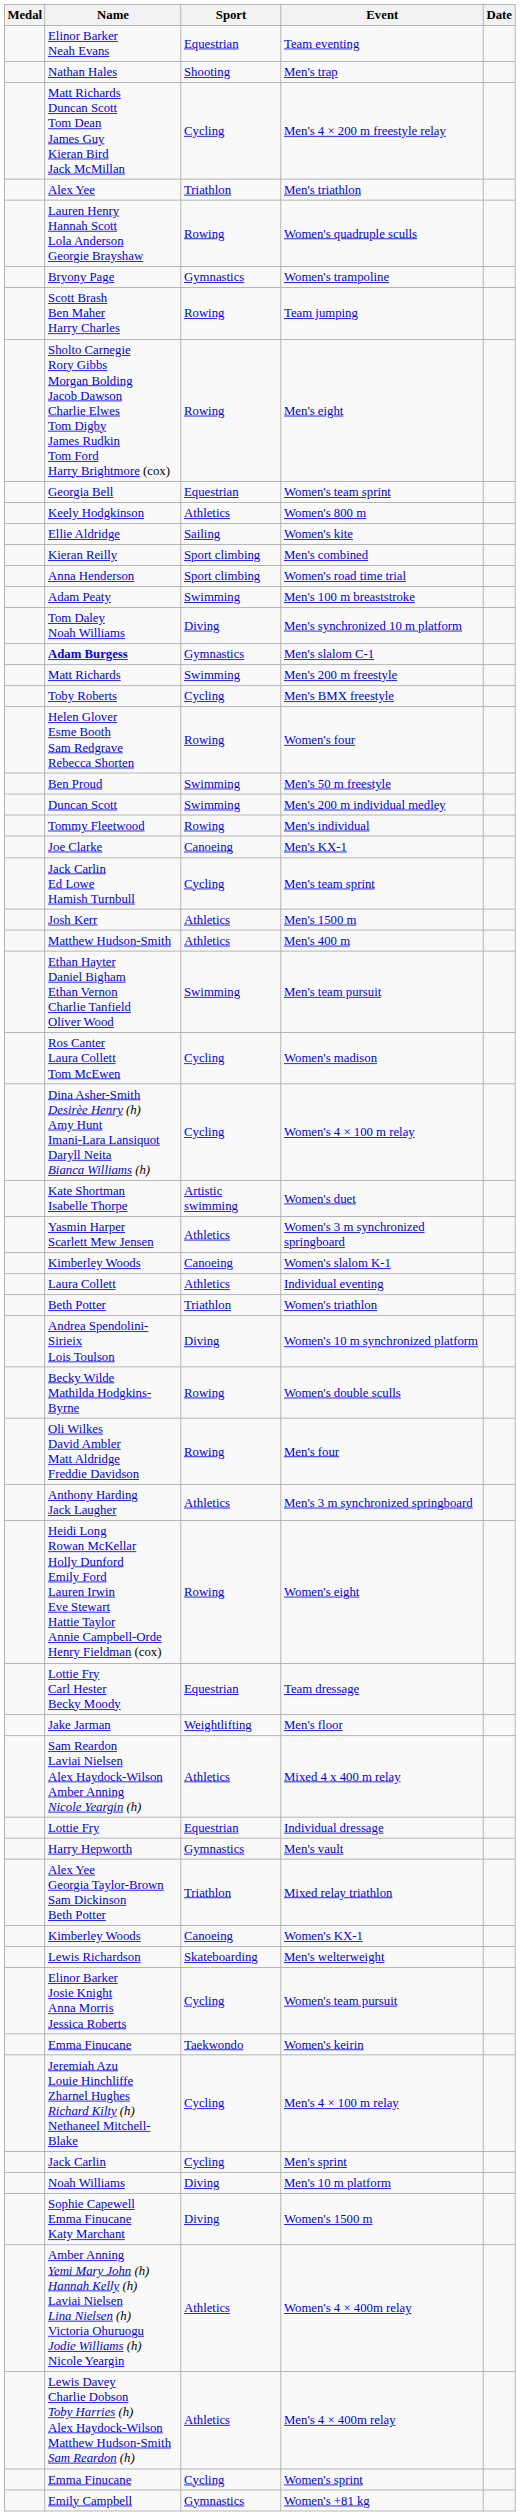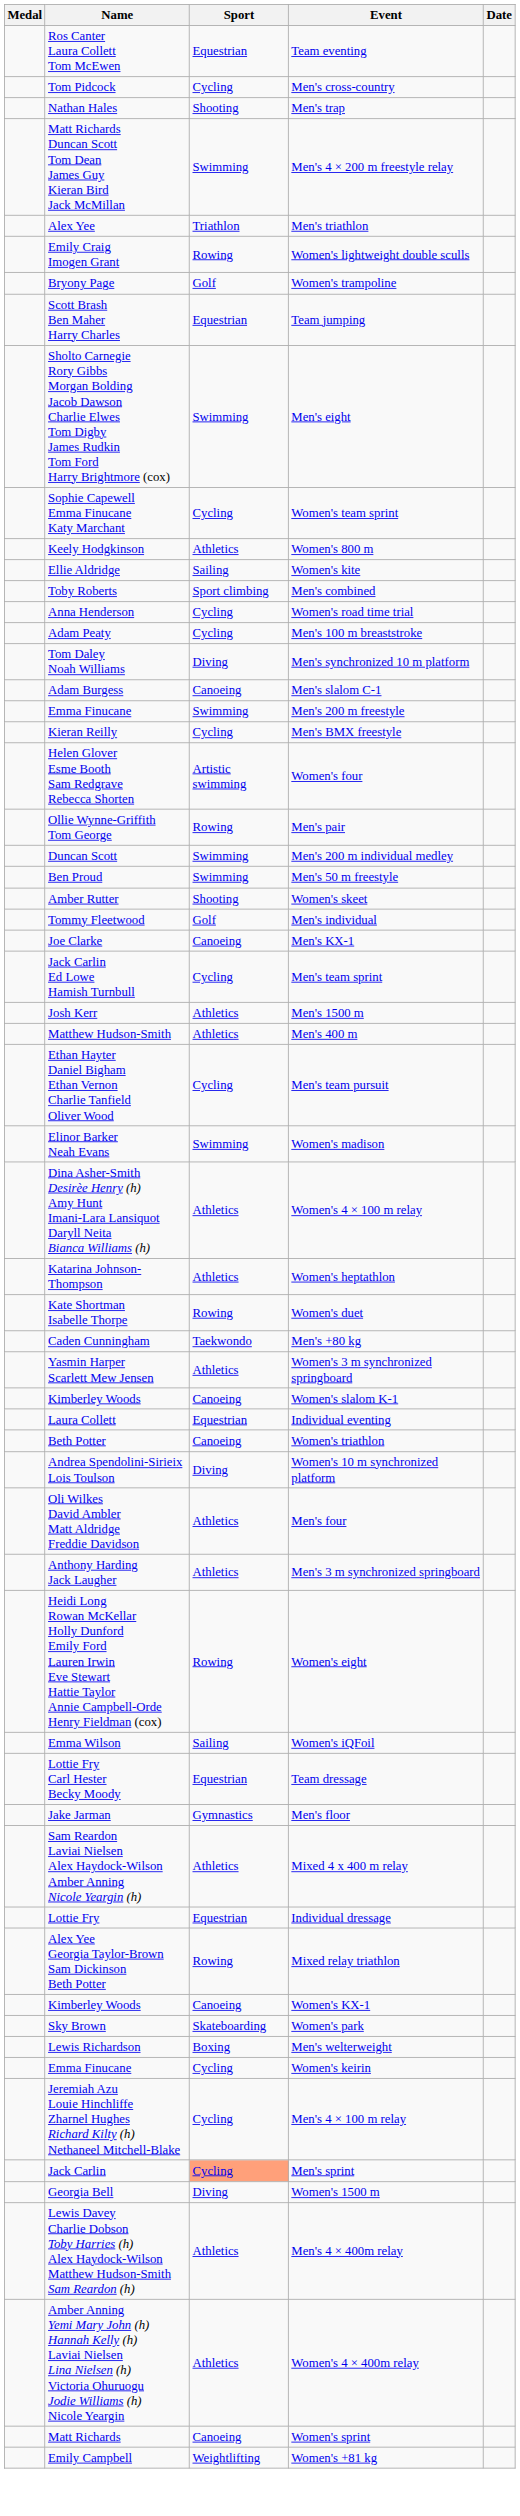 <table class="wikitable sortable" style="font-size: 95%;">
 <tr>
 <th>Medal</th>
 <th>Name</th>
 <th>Sport</th>
 <th>Event</th>
 <th>Date</th>
 </tr>
 <tr>
 <td></td>
-<td><a href='#'>Elinor Barker</a> <br><a href='#'>Neah Evans</a></td>
+<td><a href='#'>Ros Canter</a><br><a href='#'>Laura Collett</a><br><a href='#'>Tom McEwen</a></td>
 <td><a href='#'>Equestrian</a></td>
 <td><a href='#'>Team eventing</a></td>
+<td></td>
+</tr>
+<tr>
+<td></td>
+<td><a href='#'>Tom Pidcock</a></td>
+<td><a href='#'>Cycling</a></td>
+<td><a href='#'>Men's cross-country</a></td>
 <td></td>
 </tr>
 <tr>
 <td></td>
 <td><a href='#'>Nathan Hales</a></td>
 <td><a href='#'>Shooting</a></td>
 <td><a href='#'>Men's trap</a></td>
 <td></td>
 </tr>
 <tr>
 <td></td>
 <td><a href='#'>Matt Richards</a><br><a href='#'>Duncan Scott</a><br><a href='#'>Tom Dean</a><br><a href='#'>James Guy</a><br> <a href='#'>Kieran Bird</a><br> <a href='#'>Jack McMillan</a></td>
-<td><a href='#'>Cycling</a></td>
+<td><a href='#'>Swimming</a></td>
 <td><a href='#'>Men's 4 × 200 m freestyle relay</a></td>
 <td></td>
 </tr>
 <tr>
 <td></td>
 <td><a href='#'>Alex Yee</a></td>
 <td><a href='#'>Triathlon</a></td>
 <td><a href='#'>Men's triathlon</a></td>
 <td></td>
 </tr>
 <tr>
 <td></td>
-<td><a href='#'>Lauren Henry</a> <br><a href='#'>Hannah Scott</a><br><a href='#'>Lola Anderson</a><br><a href='#'>Georgie Brayshaw</a></td>
+<td><a href='#'>Emily Craig</a><br><a href='#'>Imogen Grant</a></td>
 <td><a href='#'>Rowing</a></td>
-<td><a href='#'>Women's quadruple sculls</a></td>
+<td><a href='#'>Women's lightweight double sculls</a></td>
 <td></td>
 </tr>
 <tr>
 <td></td>
 <td><a href='#'>Bryony Page</a></td>
-<td><a href='#'>Gymnastics</a></td>
+<td><a href='#'>Golf</a></td>
 <td><a href='#'>Women's trampoline</a></td>
 <td></td>
 </tr>
 <tr>
 <td></td>
 <td><a href='#'>Scott Brash</a><br><a href='#'>Ben Maher</a><br><a href='#'>Harry Charles</a></td>
-<td><a href='#'>Rowing</a></td>
+<td><a href='#'>Equestrian</a></td>
 <td><a href='#'>Team jumping</a></td>
 <td></td>
 </tr>
 <tr>
 <td></td>
 <td><a href='#'>Sholto Carnegie</a><br><a href='#'>Rory Gibbs</a><br><a href='#'>Morgan Bolding</a><br><a href='#'>Jacob Dawson</a><br><a href='#'>Charlie Elwes</a><br><a href='#'>Tom Digby</a><br><a href='#'>James Rudkin</a><br><a href='#'>Tom Ford</a><br><a href='#'>Harry Brightmore</a> (cox)</td>
-<td><a href='#'>Rowing</a></td>
+<td><a href='#'>Swimming</a></td>
 <td><a href='#'>Men's eight</a></td>
 <td></td>
 </tr>
 <tr>
 <td></td>
-<td><a href='#'>Georgia Bell</a></td>
-<td><a href='#'>Equestrian</a></td>
+<td><a href='#'>Sophie Capewell</a><br><a href='#'>Emma Finucane</a><br><a href='#'>Katy Marchant</a></td>
+<td><a href='#'>Cycling</a></td>
 <td><a href='#'>Women's team sprint</a></td>
 <td></td>
 </tr>
 <tr>
 <td></td>
 <td><a href='#'>Keely Hodgkinson</a></td>
 <td><a href='#'>Athletics</a></td>
 <td><a href='#'>Women's 800 m</a></td>
 <td></td>
 </tr>
 <tr>
 <td></td>
 <td><a href='#'>Ellie Aldridge</a></td>
 <td><a href='#'>Sailing</a></td>
 <td><a href='#'>Women's kite</a></td>
 <td></td>
 </tr>
 <tr>
 <td></td>
-<td><a href='#'>Kieran Reilly</a></td>
+<td><a href='#'>Toby Roberts</a></td>
 <td><a href='#'>Sport climbing</a></td>
 <td><a href='#'>Men's combined</a></td>
 <td></td>
 </tr>
 <tr>
 <td></td>
 <td><a href='#'>Anna Henderson</a></td>
-<td><a href='#'>Sport climbing</a></td>
+<td><a href='#'>Cycling</a></td>
 <td><a href='#'>Women's road time trial</a></td>
 <td></td>
 </tr>
 <tr>
 <td></td>
 <td><a href='#'>Adam Peaty</a></td>
-<td><a href='#'>Swimming</a></td>
+<td><a href='#'>Cycling</a></td>
 <td><a href='#'>Men's 100 m breaststroke</a></td>
 <td></td>
 </tr>
 <tr>
 <td></td>
 <td><a href='#'>Tom Daley</a><br><a href='#'>Noah Williams</a></td>
 <td><a href='#'>Diving</a></td>
 <td><a href='#'>Men's synchronized 10 m platform</a></td>
 <td></td>
 </tr>
 <tr>
 <td></td>
-<td><strong><a href='#'>Adam Burgess</a></strong></td>
-<td><a href='#'>Gymnastics</a></td>
+<td><a href='#'>Adam Burgess</a></td>
+<td><a href='#'>Canoeing</a></td>
 <td><a href='#'>Men's slalom C-1</a></td>
 <td></td>
 </tr>
 <tr>
 <td></td>
-<td><a href='#'>Matt Richards</a></td>
+<td><a href='#'>Emma Finucane</a></td>
 <td><a href='#'>Swimming</a></td>
 <td><a href='#'>Men's 200 m freestyle</a></td>
 <td></td>
 </tr>
 <tr>
 <td></td>
-<td><a href='#'>Toby Roberts</a></td>
+<td><a href='#'>Kieran Reilly</a></td>
 <td><a href='#'>Cycling</a></td>
 <td><a href='#'>Men's BMX freestyle</a></td>
 <td></td>
 </tr>
 <tr>
 <td></td>
 <td><a href='#'>Helen Glover</a><br><a href='#'>Esme Booth</a><br><a href='#'>Sam Redgrave</a><br><a href='#'>Rebecca Shorten</a></td>
+<td><a href='#'>Artistic swimming</a></td>
+<td><a href='#'>Women's four</a></td>
+<td></td>
+</tr>
+<tr>
+<td></td>
+<td><a href='#'>Ollie Wynne-Griffith</a> <br><a href='#'>Tom George</a></td>
 <td><a href='#'>Rowing</a></td>
-<td><a href='#'>Women's four</a></td>
+<td><a href='#'>Men's pair</a></td>
+<td></td>
+</tr>
+<tr>
+<td></td>
+<td><a href='#'>Duncan Scott</a></td>
+<td><a href='#'>Swimming</a></td>
+<td><a href='#'>Men's 200 m individual medley</a></td>
 <td></td>
 </tr>
 <tr>
 <td></td>
 <td><a href='#'>Ben Proud</a></td>
 <td><a href='#'>Swimming</a></td>
 <td><a href='#'>Men's 50 m freestyle</a></td>
 <td></td>
 </tr>
 <tr>
 <td></td>
-<td><a href='#'>Duncan Scott</a></td>
-<td><a href='#'>Swimming</a></td>
-<td><a href='#'>Men's 200 m individual medley</a></td>
+<td><a href='#'>Amber Rutter</a></td>
+<td><a href='#'>Shooting</a></td>
+<td><a href='#'>Women's skeet</a></td>
 <td></td>
 </tr>
 <tr>
 <td></td>
 <td><a href='#'>Tommy Fleetwood</a></td>
-<td><a href='#'>Rowing</a></td>
+<td><a href='#'>Golf</a></td>
 <td><a href='#'>Men's individual</a></td>
 <td></td>
 </tr>
 <tr>
 <td></td>
 <td><a href='#'>Joe Clarke</a></td>
 <td><a href='#'>Canoeing</a></td>
 <td><a href='#'>Men's KX-1</a></td>
 <td></td>
 </tr>
 <tr>
 <td></td>
 <td><a href='#'>Jack Carlin</a><br><a href='#'>Ed Lowe</a><br><a href='#'>Hamish Turnbull</a></td>
 <td><a href='#'>Cycling</a></td>
 <td><a href='#'>Men's team sprint</a></td>
 <td></td>
 </tr>
 <tr>
 <td></td>
 <td><a href='#'>Josh Kerr</a></td>
 <td><a href='#'>Athletics</a></td>
 <td><a href='#'>Men's 1500 m</a></td>
 <td></td>
 </tr>
 <tr>
 <td></td>
 <td><a href='#'>Matthew Hudson-Smith</a></td>
 <td><a href='#'>Athletics</a></td>
 <td><a href='#'>Men's 400 m</a></td>
 <td></td>
 </tr>
 <tr>
 <td></td>
 <td><a href='#'>Ethan Hayter</a> <br><a href='#'>Daniel Bigham</a><br><a href='#'>Ethan Vernon</a><br><a href='#'>Charlie Tanfield</a><br><a href='#'>Oliver Wood</a></td>
-<td><a href='#'>Swimming</a></td>
+<td><a href='#'>Cycling</a></td>
 <td><a href='#'>Men's team pursuit</a></td>
 <td></td>
 </tr>
 <tr>
 <td></td>
-<td><a href='#'>Ros Canter</a><br><a href='#'>Laura Collett</a><br><a href='#'>Tom McEwen</a></td>
-<td><a href='#'>Cycling</a></td>
+<td><a href='#'>Elinor Barker</a> <br><a href='#'>Neah Evans</a></td>
+<td><a href='#'>Swimming</a></td>
 <td><a href='#'>Women's madison</a></td>
 <td></td>
 </tr>
 <tr>
 <td></td>
 <td><a href='#'>Dina Asher-Smith</a><br><em><a href='#'>Desirèe Henry</a> (h)</em><br><a href='#'>Amy Hunt</a><br><a href='#'>Imani-Lara Lansiquot</a><br><a href='#'>Daryll Neita</a><br><em><a href='#'>Bianca Williams</a> (h)</em></td>
-<td><a href='#'>Cycling</a></td>
+<td><a href='#'>Athletics</a></td>
 <td><a href='#'>Women's 4 × 100 m relay</a></td>
 <td></td>
 </tr>
 <tr>
 <td></td>
+<td><a href='#'>Katarina Johnson-Thompson</a></td>
+<td><a href='#'>Athletics</a></td>
+<td><a href='#'>Women's heptathlon</a></td>
+<td></td>
+</tr>
+<tr>
+<td></td>
 <td><a href='#'>Kate Shortman</a> <br><a href='#'>Isabelle Thorpe</a></td>
-<td><a href='#'>Artistic swimming</a></td>
+<td><a href='#'>Rowing</a></td>
 <td><a href='#'>Women's duet</a></td>
+<td></td>
+</tr>
+<tr>
+<td></td>
+<td><a href='#'>Caden Cunningham</a></td>
+<td><a href='#'>Taekwondo</a></td>
+<td><a href='#'>Men's +80 kg</a></td>
 <td></td>
 </tr>
 <tr>
 <td></td>
 <td><a href='#'>Yasmin Harper</a><br><a href='#'>Scarlett Mew Jensen</a></td>
 <td><a href='#'>Athletics</a></td>
 <td><a href='#'>Women's 3 m synchronized springboard</a></td>
 <td></td>
 </tr>
 <tr>
 <td></td>
 <td><a href='#'>Kimberley Woods</a></td>
 <td><a href='#'>Canoeing</a></td>
 <td><a href='#'>Women's slalom K-1</a></td>
 <td></td>
 </tr>
 <tr>
 <td></td>
 <td><a href='#'>Laura Collett</a></td>
-<td><a href='#'>Athletics</a></td>
+<td><a href='#'>Equestrian</a></td>
 <td><a href='#'>Individual eventing</a></td>
 <td></td>
 </tr>
 <tr>
 <td></td>
 <td><a href='#'>Beth Potter</a></td>
-<td><a href='#'>Triathlon</a></td>
+<td><a href='#'>Canoeing</a></td>
 <td><a href='#'>Women's triathlon</a></td>
 <td></td>
 </tr>
 <tr>
 <td></td>
 <td><a href='#'>Andrea Spendolini-Sirieix</a><br><a href='#'>Lois Toulson</a></td>
 <td><a href='#'>Diving</a></td>
 <td><a href='#'>Women's 10 m synchronized platform</a></td>
 <td></td>
 </tr>
 <tr>
 <td></td>
-<td><a href='#'>Becky Wilde</a><br><a href='#'>Mathilda Hodgkins-Byrne</a></td>
-<td><a href='#'>Rowing</a></td>
-<td><a href='#'>Women's double sculls</a></td>
-<td></td>
-</tr>
-<tr>
-<td></td>
 <td><a href='#'>Oli Wilkes</a><br><a href='#'>David Ambler</a><br><a href='#'>Matt Aldridge</a><br><a href='#'>Freddie Davidson</a></td>
-<td><a href='#'>Rowing</a></td>
+<td><a href='#'>Athletics</a></td>
 <td><a href='#'>Men's four</a></td>
 <td></td>
 </tr>
 <tr>
 <td></td>
 <td><a href='#'>Anthony Harding</a><br><a href='#'>Jack Laugher</a></td>
 <td><a href='#'>Athletics</a></td>
 <td><a href='#'>Men's 3 m synchronized springboard</a></td>
 <td></td>
 </tr>
 <tr>
 <td></td>
 <td><a href='#'>Heidi Long</a> <br><a href='#'>Rowan McKellar</a><br><a href='#'>Holly Dunford</a><br><a href='#'>Emily Ford</a><br><a href='#'>Lauren Irwin</a><br><a href='#'>Eve Stewart</a><br><a href='#'>Hattie Taylor</a><br><a href='#'>Annie Campbell-Orde</a><br><a href='#'>Henry Fieldman</a> (cox)</td>
 <td><a href='#'>Rowing</a></td>
 <td><a href='#'>Women's eight</a></td>
 <td></td>
 </tr>
 <tr>
 <td></td>
+<td><a href='#'>Emma Wilson</a></td>
+<td><a href='#'>Sailing</a></td>
+<td><a href='#'>Women's iQFoil</a></td>
+<td></td>
+</tr>
+<tr>
+<td></td>
 <td><a href='#'>Lottie Fry</a><br><a href='#'>Carl Hester</a><br><a href='#'>Becky Moody</a></td>
 <td><a href='#'>Equestrian</a></td>
 <td><a href='#'>Team dressage</a></td>
 <td></td>
 </tr>
 <tr>
 <td></td>
 <td><a href='#'>Jake Jarman</a></td>
-<td><a href='#'>Weightlifting</a></td>
+<td><a href='#'>Gymnastics</a></td>
 <td><a href='#'>Men's floor</a></td>
 <td></td>
 </tr>
 <tr>
 <td></td>
 <td><a href='#'>Sam Reardon</a><br><a href='#'>Laviai Nielsen</a><br><a href='#'>Alex Haydock-Wilson</a><br><a href='#'>Amber Anning</a><br><em><a href='#'>Nicole Yeargin</a> (h)</em></td>
 <td><a href='#'>Athletics</a></td>
 <td><a href='#'>Mixed 4 x 400 m relay</a></td>
 <td></td>
 </tr>
 <tr>
 <td></td>
 <td><a href='#'>Lottie Fry</a></td>
 <td><a href='#'>Equestrian</a></td>
 <td><a href='#'>Individual dressage</a></td>
 <td></td>
 </tr>
 <tr>
 <td></td>
-<td><a href='#'>Harry Hepworth</a></td>
-<td><a href='#'>Gymnastics</a></td>
-<td><a href='#'>Men's vault</a></td>
-<td></td>
-</tr>
-<tr>
-<td></td>
 <td><a href='#'>Alex Yee</a><br><a href='#'>Georgia Taylor-Brown</a><br><a href='#'>Sam Dickinson</a><br><a href='#'>Beth Potter</a></td>
-<td><a href='#'>Triathlon</a></td>
+<td><a href='#'>Rowing</a></td>
 <td><a href='#'>Mixed relay triathlon</a></td>
 <td></td>
 </tr>
 <tr>
 <td></td>
 <td><a href='#'>Kimberley Woods</a></td>
 <td><a href='#'>Canoeing</a></td>
 <td><a href='#'>Women's KX-1</a></td>
 <td></td>
 </tr>
 <tr>
 <td></td>
+<td><a href='#'>Sky Brown</a></td>
+<td><a href='#'>Skateboarding</a></td>
+<td><a href='#'>Women's park</a></td>
+<td></td>
+</tr>
+<tr>
+<td></td>
 <td><a href='#'>Lewis Richardson</a></td>
-<td><a href='#'>Skateboarding</a></td>
+<td><a href='#'>Boxing</a></td>
 <td><a href='#'>Men's welterweight</a></td>
 <td></td>
 </tr>
 <tr>
 <td></td>
-<td><a href='#'>Elinor Barker</a><br><a href='#'>Josie Knight</a><br><a href='#'>Anna Morris</a><br><a href='#'>Jessica Roberts</a></td>
+<td><a href='#'>Emma Finucane</a></td>
 <td><a href='#'>Cycling</a></td>
-<td><a href='#'>Women's team pursuit</a></td>
-<td></td>
-</tr>
-<tr>
-<td></td>
-<td><a href='#'>Emma Finucane</a></td>
-<td><a href='#'>Taekwondo</a></td>
 <td><a href='#'>Women's keirin</a></td>
 <td></td>
 </tr>
 <tr>
 <td></td>
 <td><a href='#'>Jeremiah Azu</a><br><a href='#'>Louie Hinchliffe</a><br><a href='#'>Zharnel Hughes</a><br><em><a href='#'>Richard Kilty</a> (h)</em><br><a href='#'>Nethaneel Mitchell-Blake</a></td>
 <td><a href='#'>Cycling</a></td>
 <td><a href='#'>Men's 4 × 100 m relay</a></td>
 <td></td>
 </tr>
 <tr>
 <td></td>
 <td><a href='#'>Jack Carlin</a></td>
-<td><a href='#'>Cycling</a></td>
+<td style="background: lightsalmon;"><a href='#'>Cycling</a></td>
 <td><a href='#'>Men's sprint</a></td>
 <td></td>
 </tr>
 <tr>
 <td></td>
-<td><a href='#'>Noah Williams</a></td>
+<td><a href='#'>Georgia Bell</a></td>
 <td><a href='#'>Diving</a></td>
-<td><a href='#'>Men's 10 m platform</a></td>
+<td><a href='#'>Women's 1500 m</a></td>
 <td></td>
 </tr>
 <tr>
 <td></td>
-<td><a href='#'>Sophie Capewell</a><br><a href='#'>Emma Finucane</a><br><a href='#'>Katy Marchant</a></td>
-<td><a href='#'>Diving</a></td>
-<td><a href='#'>Women's 1500 m</a></td>
+<td><a href='#'>Lewis Davey</a><br><a href='#'>Charlie Dobson</a><br><em><a href='#'>Toby Harries</a> (h)</em> <br><a href='#'>Alex Haydock-Wilson</a><br><a href='#'>Matthew Hudson-Smith</a><br><em><a href='#'>Sam Reardon</a> (h)</em></td>
+<td><a href='#'>Athletics</a></td>
+<td><a href='#'>Men's 4 × 400m relay</a></td>
 <td></td>
 </tr>
 <tr>
 <td></td>
 <td><a href='#'>Amber Anning</a><br><em><a href='#'>Yemi Mary John</a> (h)</em><br><em><a href='#'>Hannah Kelly</a> (h)</em><br><a href='#'>Laviai Nielsen</a><br><em><a href='#'>Lina Nielsen</a> (h)</em>   <br><a href='#'>Victoria Ohuruogu</a><br><em><a href='#'>Jodie Williams</a> (h)</em><br><a href='#'>Nicole Yeargin</a></td>
 <td><a href='#'>Athletics</a></td>
 <td><a href='#'>Women's 4 × 400m relay</a></td>
 <td></td>
 </tr>
 <tr>
 <td></td>
-<td><a href='#'>Lewis Davey</a><br><a href='#'>Charlie Dobson</a><br><em><a href='#'>Toby Harries</a> (h)</em> <br><a href='#'>Alex Haydock-Wilson</a><br><a href='#'>Matthew Hudson-Smith</a><br><em><a href='#'>Sam Reardon</a> (h)</em></td>
-<td><a href='#'>Athletics</a></td>
-<td><a href='#'>Men's 4 × 400m relay</a></td>
-<td></td>
-</tr>
-<tr>
-<td></td>
-<td><a href='#'>Emma Finucane</a></td>
-<td><a href='#'>Cycling</a></td>
+<td><a href='#'>Matt Richards</a></td>
+<td><a href='#'>Canoeing</a></td>
 <td><a href='#'>Women's sprint</a></td>
 <td></td>
 </tr>
 <tr>
 <td></td>
 <td><a href='#'>Emily Campbell</a></td>
-<td><a href='#'>Gymnastics</a></td>
+<td><a href='#'>Weightlifting</a></td>
 <td><a href='#'>Women's +81 kg</a></td>
 <td></td>
 </tr>
 </table>
